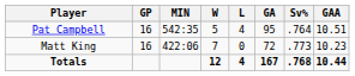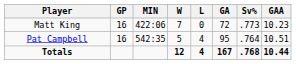 <table class="wikitable sortable" width="50%">
 <tr align="center"  bgcolor="#dddddd">
 <th width="50%">Player</th>
 <th width="10%">GP</th>
 <th width="10%">MIN</th>
 <th width="10%">W</th>
 <th width="10%">L</th>
 <th width="10%">GA</th>
 <th width="10%">Sv%</th>
 <th width="10%">GAA</th>
 </tr>
 <tr align=center>
+<td>Matt King</td>
+<td>16</td>
+<td>422:06</td>
+<td>7</td>
+<td>0</td>
+<td>72</td>
+<td>.773</td>
+<td>10.23</td>
+</tr>
+<tr align=center>
 <td><a href='#'>Pat Campbell</a></td>
 <td>16</td>
 <td>542:35</td>
 <td>5</td>
 <td>4</td>
 <td>95</td>
 <td>.764</td>
 <td>10.51</td>
-</tr>
-<tr align=center>
-<td>Matt King</td>
-<td>16</td>
-<td>422:06</td>
-<td>7</td>
-<td>0</td>
-<td>72</td>
-<td>.773</td>
-<td>10.23</td>
 </tr>
 <tr align=center>
 <td><strong>Totals</strong></td>
 <td></td>
 <td></td>
 <td><strong>12</strong></td>
 <td><strong>4</strong></td>
 <td><strong> 167</strong></td>
 <td><strong> .768</strong></td>
 <td><strong> 10.44</strong></td>
 </tr>
 </table>
